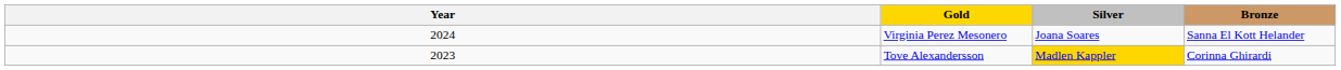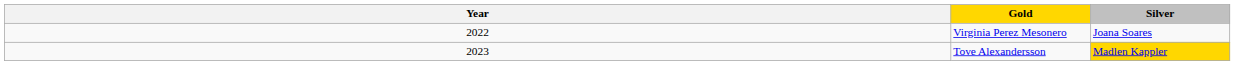 <table class="wikitable" style="width:98%; font-size:90%">
 <tr>
 <th>Year</th>
 <th style="width:170px; background:gold">Gold</th>
 <th style="width:170px; background:silver">Silver</th>
-<th style="width:170px; background:#cc9966">Bronze</th>
 </tr>
 <tr>
-<td align=center>2024</td>
+<td align=center>2022</td>
 <td> <a href='#'>Virginia Perez Mesonero</a></td>
 <td> <a href='#'>Joana Soares</a></td>
-<td> <a href='#'>Sanna El Kott Helander</a></td>
 </tr>
 <tr>
 <td align=center>2023</td>
 <td> <a href='#'>Tove Alexandersson</a></td>
 <td style="background: gold;"> <a href='#'>Madlen Kappler</a></td>
-<td> <a href='#'>Corinna Ghirardi</a></td>
 </tr>
 </table>
